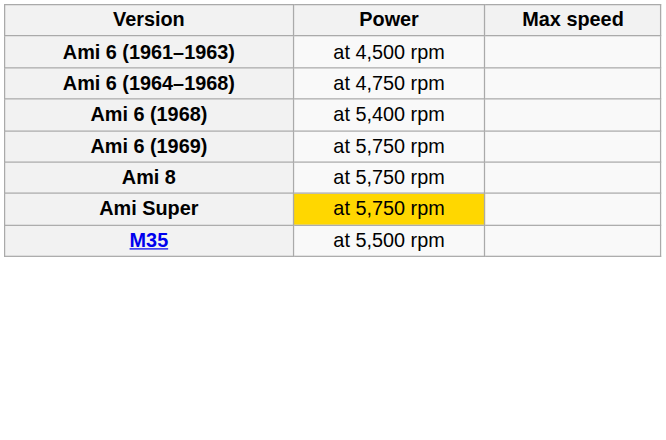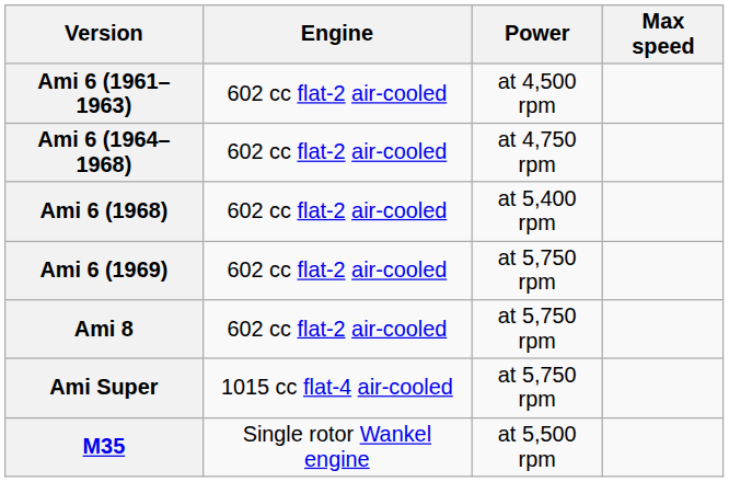 <table class="wikitable" style="width:60%;">
 <tr style="background:#e3e3e3">
 <th><strong>Version</strong></th>
+<th><strong>Engine</strong></th>
 <th><strong>Power</strong></th>
 <th><strong>Max speed</strong></th>
 </tr>
 <tr>
 <th style="text-align:center;">Ami 6 (1961–1963)</th>
+<td style="text-align:center;">602 cc <a href='#'>flat-2</a> <a href='#'>air-cooled</a></td>
 <td style="text-align:center;"> at 4,500 rpm</td>
 <td style="text-align:center;"></td>
 </tr>
 <tr>
 <th>Ami 6 (1964–1968)</th>
+<td style="text-align:center;">602 cc <a href='#'>flat-2</a> <a href='#'>air-cooled</a></td>
 <td style="text-align:center;"> at 4,750 rpm</td>
 <td style="text-align:center;"></td>
 </tr>
 <tr>
 <th>Ami 6 (1968)</th>
+<td style="text-align:center;">602 cc <a href='#'>flat-2</a> <a href='#'>air-cooled</a></td>
 <td style="text-align:center;"> at 5,400 rpm</td>
 <td style="text-align:center;"></td>
 </tr>
 <tr>
 <th>Ami 6 (1969)</th>
+<td style="text-align:center;">602 cc <a href='#'>flat-2</a> <a href='#'>air-cooled</a></td>
 <td style="text-align:center;"> at 5,750 rpm</td>
 <td style="text-align:center;"></td>
 </tr>
 <tr>
 <th>Ami 8</th>
+<td style="text-align:center;">602 cc <a href='#'>flat-2</a> <a href='#'>air-cooled</a></td>
 <td style="text-align:center;"> at 5,750 rpm</td>
 <td style="text-align:center;"></td>
 </tr>
 <tr>
 <th>Ami Super</th>
-<td style="background: gold; text-align:center;"> at 5,750 rpm</td>
+<td style="text-align:center;">1015 cc <a href='#'>flat-4</a> <a href='#'>air-cooled</a></td>
+<td style="text-align:center;"> at 5,750 rpm</td>
 <td style="text-align:center;"></td>
 </tr>
 <tr>
 <th><a href='#'>M35</a></th>
+<td style="text-align:center;">Single rotor <a href='#'>Wankel engine</a></td>
 <td style="text-align:center;"> at 5,500 rpm</td>
 <td style="text-align:center;"></td>
 </tr>
 </table>
